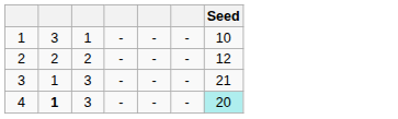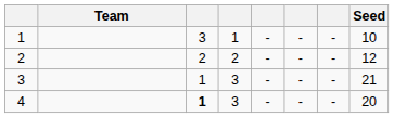 <table class="wikitable" style="text-align:center;font-size: 90%;">
 <tr>
 <th width="28px"></th>
+<th width="150px">Team</th>
 <th width="28px"></th>
 <th width="28px"></th>
 <th width="28px"></th>
 <th width="28px"></th>
 <th width="28px"></th>
 <th width="28px">Seed</th>
 </tr>
 <tr>
 <td>1</td>
+<td style="text-align:left;"></td>
 <td>3</td>
 <td>1</td>
 <td>-</td>
 <td>-</td>
 <td>-</td>
 <td>10</td>
 </tr>
 <tr>
 <td>2</td>
+<td style="text-align:left;"></td>
 <td>2</td>
 <td>2</td>
 <td>-</td>
 <td>-</td>
 <td>-</td>
 <td>12</td>
 </tr>
 <tr>
 <td>3</td>
+<td style="text-align:left;"></td>
 <td>1</td>
 <td>3</td>
 <td>-</td>
 <td>-</td>
 <td>-</td>
 <td>21</td>
 </tr>
 <tr>
 <td>4</td>
+<td style="text-align:left;"></td>
 <td><strong>1</strong></td>
 <td>3</td>
 <td>-</td>
 <td>-</td>
 <td>-</td>
-<td style="background: paleturquoise;">20</td>
+<td>20</td>
 </tr>
 </table>
